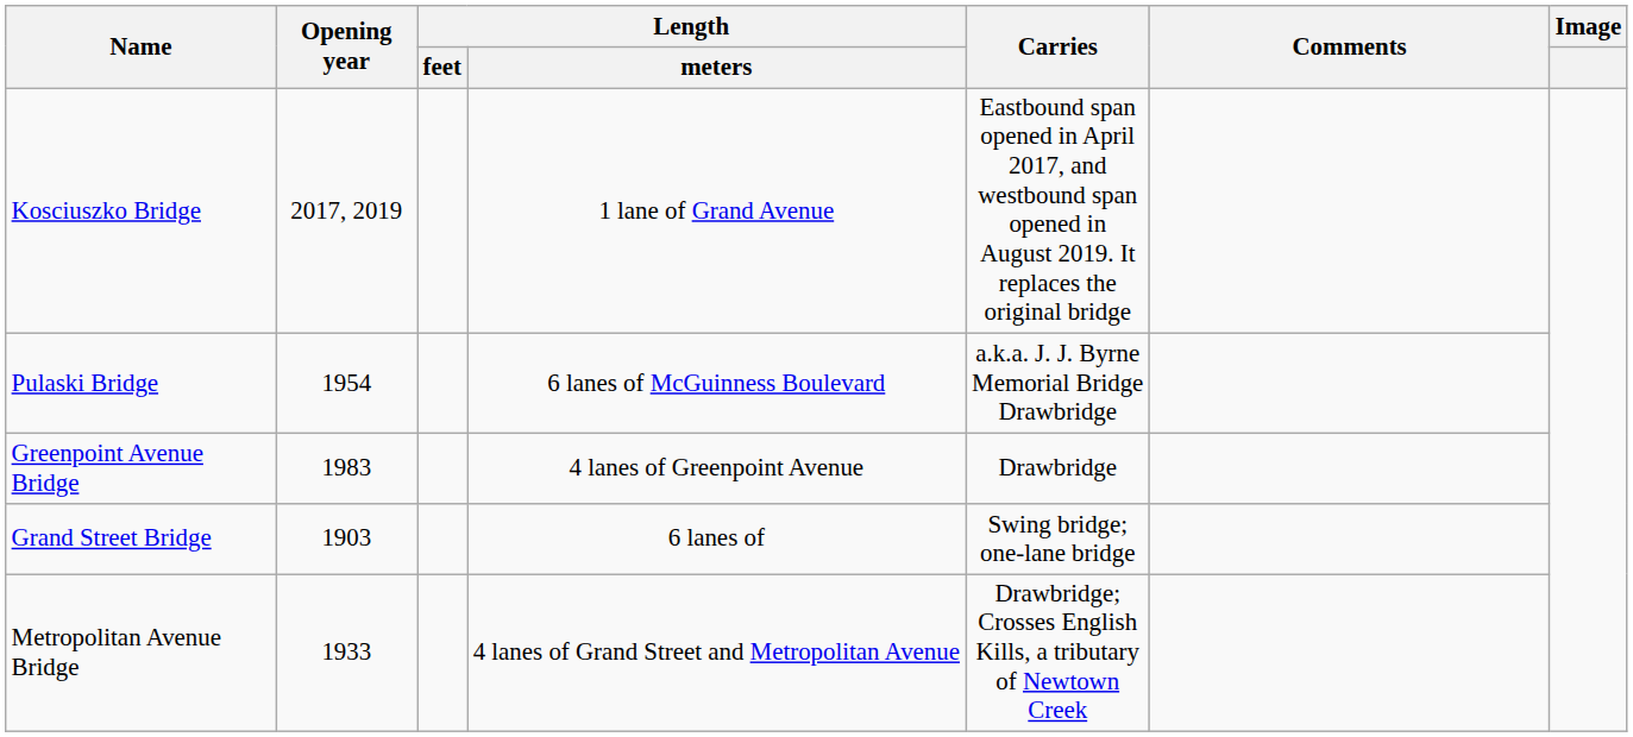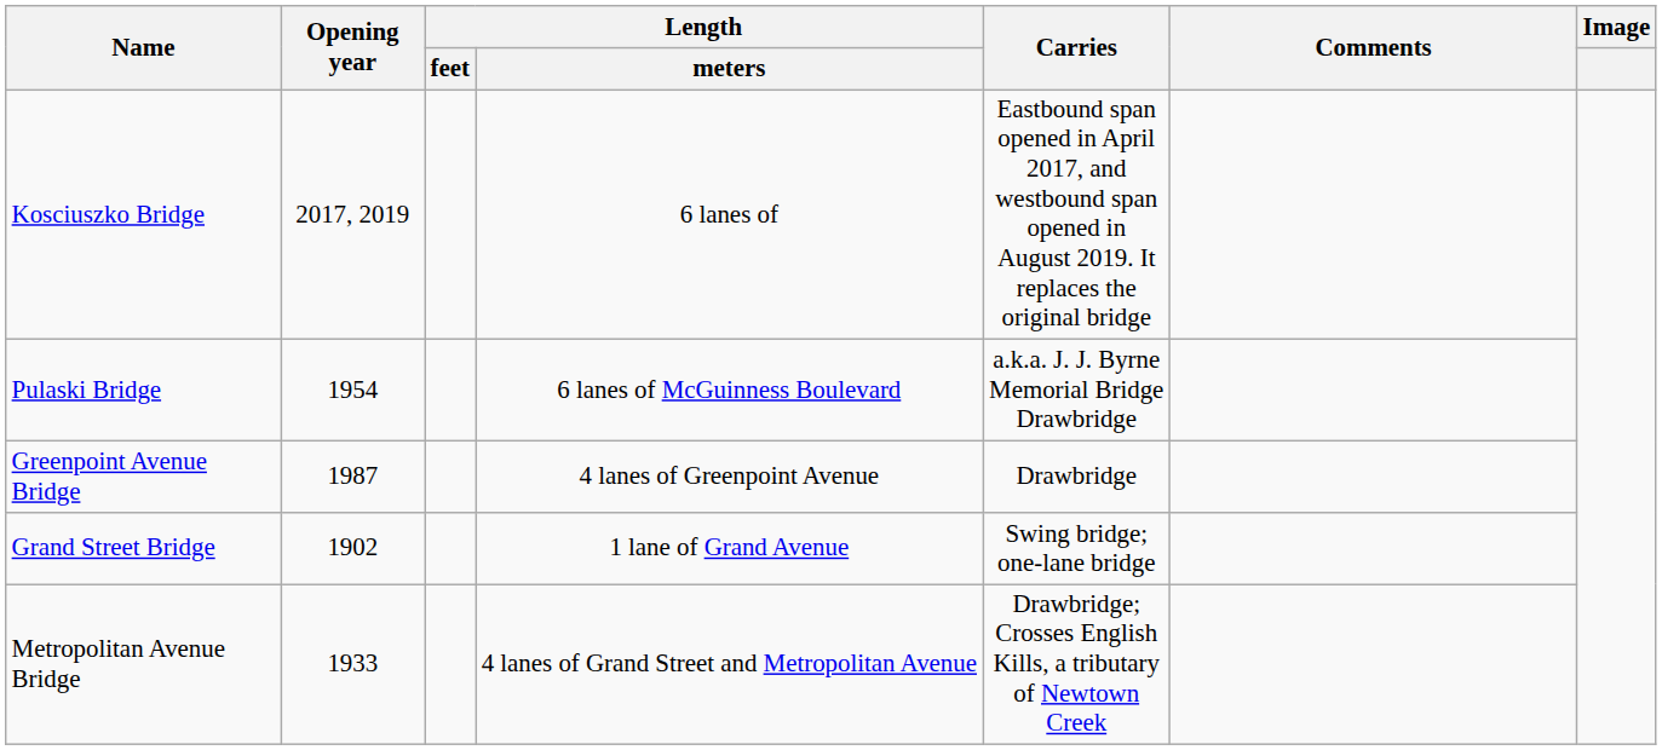 <table class="wikitable" style="font-size: 90%; text-align:center;">
 <tr>
 <th width="150px" rowspan=2>Name</th>
 <th width="75px"  rowspan=2>Opening year</th>
 <th width="75px"  colspan=2>Length</th>
 <th width="100px" rowspan=2>Carries</th>
 <th width="225px" rowspan=2>Comments</th>
 <th>Image</th>
 </tr>
 <tr>
 <th>feet</th>
 <th>meters</th>
 <th></th>
 </tr>
 <tr>
 <td style="text-align:left;"><a href='#'>Kosciuszko Bridge</a></td>
 <td>2017, 2019</td>
 <td></td>
-<td>1 lane of <a href='#'>Grand Avenue</a></td>
+<td>6 lanes of </td>
 <td>Eastbound span opened in April 2017, and westbound span opened in August 2019. It replaces the original bridge</td>
 <td></td>
 </tr>
 <tr>
 <td style="text-align:left;"><a href='#'>Pulaski Bridge</a></td>
 <td>1954</td>
 <td></td>
 <td>6 lanes of <a href='#'>McGuinness Boulevard</a></td>
 <td>a.k.a. J. J. Byrne Memorial Bridge<br>Drawbridge</td>
 <td></td>
 </tr>
 <tr>
 <td style="text-align:left;"><a href='#'>Greenpoint Avenue Bridge</a></td>
-<td>1983</td>
+<td>1987</td>
 <td></td>
 <td>4 lanes of Greenpoint Avenue</td>
 <td>Drawbridge</td>
 <td></td>
 </tr>
 <tr>
 <td style="text-align:left;"><a href='#'>Grand Street Bridge</a></td>
-<td>1903</td>
+<td>1902</td>
 <td></td>
-<td>6 lanes of </td>
+<td>1 lane of <a href='#'>Grand Avenue</a></td>
 <td>Swing bridge; one-lane bridge</td>
 <td></td>
 </tr>
 <tr>
 <td style="text-align:left;">Metropolitan Avenue Bridge</td>
 <td>1933</td>
 <td></td>
 <td>4 lanes of Grand Street and <a href='#'>Metropolitan Avenue</a></td>
 <td>Drawbridge; Crosses English Kills, a tributary of <a href='#'>Newtown Creek</a></td>
 <td></td>
 </tr>
 </table>
